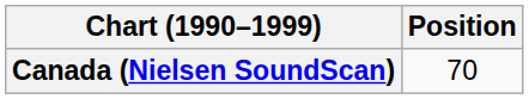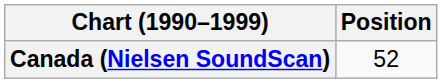 <table class="wikitable plainrowheaders" style="text-align:center">
 <tr>
 <th>Chart (1990–1999)</th>
 <th>Position</th>
 </tr>
 <tr>
 <th scope="row">Canada (<a href='#'>Nielsen SoundScan</a>)</th>
-<td>70</td>
+<td>52</td>
 </tr>
 </table>
